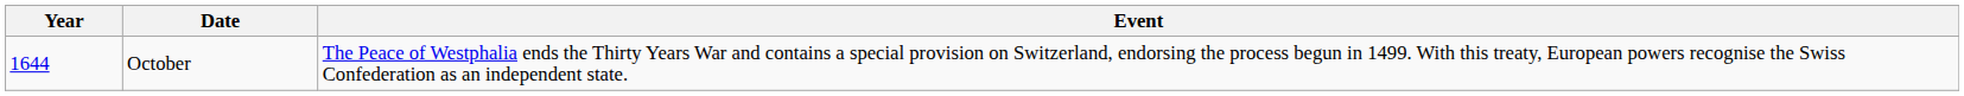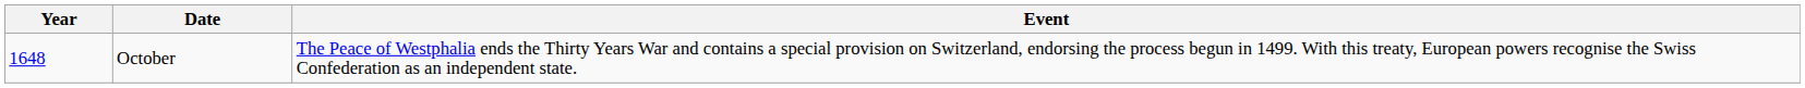 <table class="wikitable" width="100%">
 <tr>
 <th style="width: 6%;">Year</th>
 <th style="width: 10%;">Date</th>
 <th>Event</th>
 </tr>
 <tr>
-<td><a href='#'>1644</a></td>
+<td><a href='#'>1648</a></td>
 <td>October</td>
 <td><a href='#'>The Peace of Westphalia</a> ends the Thirty Years War and contains a special provision on Switzerland, endorsing the process begun in 1499. With this treaty, European powers recognise the Swiss Confederation as an independent state.</td>
 </tr>
 </table>
